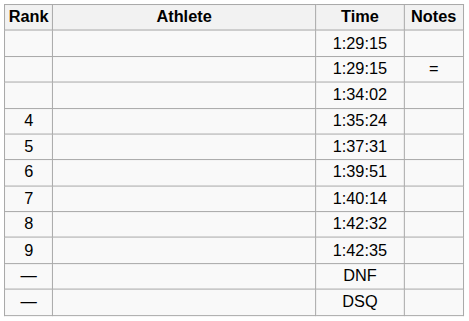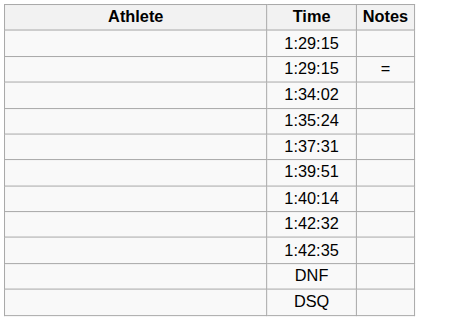 <table class="wikitable" style="text-align:center">
 <tr>
-<th width=40>Rank</th>
 <th width=250>Athlete</th>
 <th width=80>Time</th>
 <th width=50>Notes</th>
 </tr>
 <tr>
-<td></td>
 <td align=left></td>
 <td>1:29:15</td>
 <td></td>
 </tr>
 <tr>
-<td></td>
 <td align=left></td>
 <td>1:29:15</td>
 <td>=</td>
 </tr>
 <tr>
-<td></td>
 <td align=left></td>
 <td>1:34:02</td>
 <td></td>
 </tr>
 <tr>
-<td>4</td>
 <td align=left></td>
 <td>1:35:24</td>
 <td></td>
 </tr>
 <tr>
-<td>5</td>
 <td align=left></td>
 <td>1:37:31</td>
 <td></td>
 </tr>
 <tr>
-<td>6</td>
 <td align=left></td>
 <td>1:39:51</td>
 <td></td>
 </tr>
 <tr>
-<td>7</td>
 <td align=left></td>
 <td>1:40:14</td>
 <td></td>
 </tr>
 <tr>
-<td>8</td>
 <td align=left></td>
 <td>1:42:32</td>
 <td></td>
 </tr>
 <tr>
-<td>9</td>
 <td align=left></td>
 <td>1:42:35</td>
 <td></td>
 </tr>
 <tr>
-<td>—</td>
 <td align=left></td>
 <td>DNF</td>
 <td></td>
 </tr>
 <tr>
-<td>—</td>
 <td align=left></td>
 <td>DSQ</td>
 <td></td>
 </tr>
 </table>
